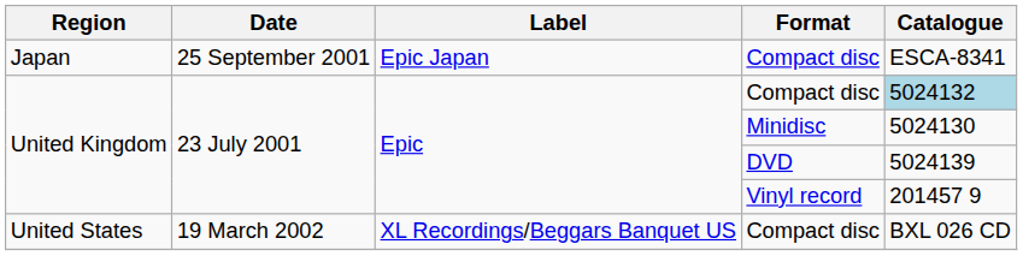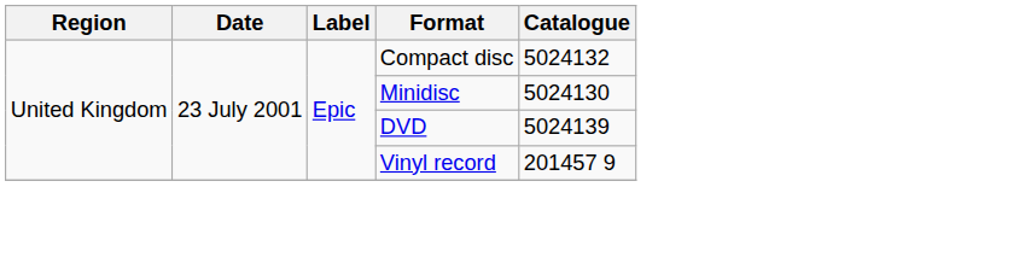 <table class="wikitable">
 <tr>
 <th>Region</th>
 <th>Date</th>
 <th>Label</th>
 <th>Format</th>
 <th>Catalogue</th>
 </tr>
 <tr>
-<td rowspan="1">Japan</td>
-<td rowspan="1">25 September 2001</td>
-<td rowspan="1"><a href='#'>Epic Japan</a></td>
-<td><a href='#'>Compact disc</a></td>
-<td>ESCA-8341</td>
-</tr>
-<tr>
 <td rowspan="4">United Kingdom</td>
 <td rowspan="4">23 July 2001</td>
 <td rowspan="4"><a href='#'>Epic</a></td>
 <td>Compact disc</td>
-<td style="background: lightblue;">5024132</td>
+<td>5024132</td>
 </tr>
 <tr>
 <td><a href='#'>Minidisc</a></td>
 <td>5024130</td>
 </tr>
 <tr>
 <td><a href='#'>DVD</a></td>
 <td>5024139</td>
 </tr>
 <tr>
 <td><a href='#'>Vinyl record</a></td>
 <td>201457 9</td>
 </tr>
 <tr>
-<td rowspan="1">United States</td>
-<td rowspan="1">19 March 2002</td>
-<td rowspan="1"><a href='#'>XL Recordings</a>/<a href='#'>Beggars Banquet US</a></td>
-<td>Compact disc</td>
-<td>BXL 026 CD</td>
-</tr>
-<tr>
 </tr>
 </table>
